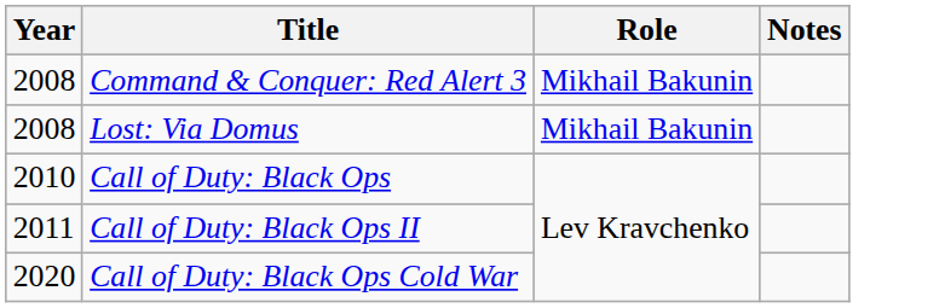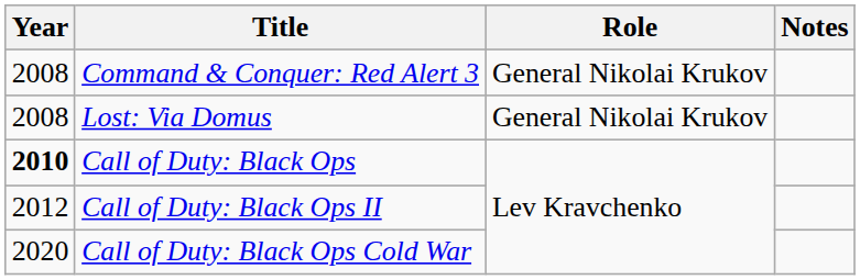 <table class="wikitable sortable">
 <tr>
 <th>Year</th>
 <th>Title</th>
 <th>Role</th>
 <th>Notes</th>
 </tr>
 <tr>
 <td>2008</td>
 <td><em><a href='#'>Command & Conquer: Red Alert 3</a></em></td>
-<td><a href='#'>Mikhail Bakunin</a></td>
+<td>General Nikolai Krukov</td>
 <td></td>
 </tr>
 <tr>
 <td>2008</td>
 <td><em><a href='#'>Lost: Via Domus</a></em></td>
-<td><a href='#'>Mikhail Bakunin</a></td>
+<td>General Nikolai Krukov</td>
 <td></td>
 </tr>
 <tr>
-<td>2010</td>
+<td><strong>2010</strong></td>
 <td><em><a href='#'>Call of Duty: Black Ops</a></em></td>
 <td rowspan="3">Lev Kravchenko</td>
 <td></td>
 </tr>
 <tr>
-<td>2011</td>
+<td>2012</td>
 <td><em><a href='#'>Call of Duty: Black Ops II</a></em></td>
 <td></td>
 </tr>
 <tr>
 <td>2020</td>
 <td><em><a href='#'>Call of Duty: Black Ops Cold War</a></em></td>
 <td></td>
 </tr>
 </table>
